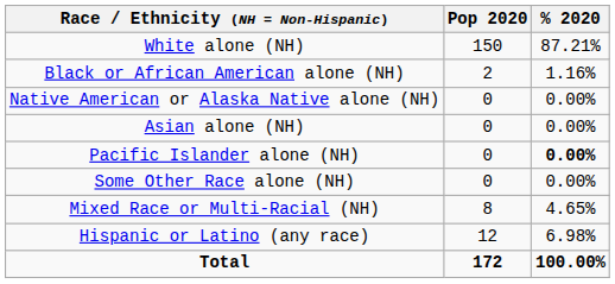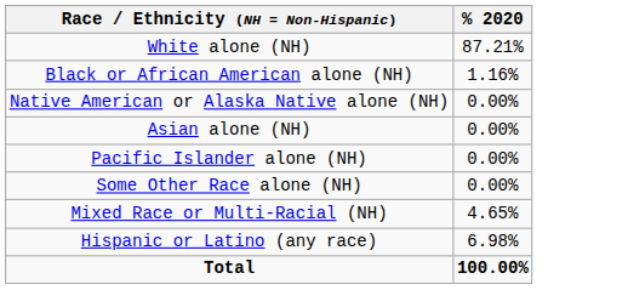 <table class="wikitable" style="text-align:center;">
 <tr>
 <th>Race / Ethnicity <small>(<em>NH = Non-Hispanic</em>)</small></th>
-<th>Pop 2020</th>
 <th>% 2020</th>
 </tr>
 <tr>
 <td><a href='#'>White</a> alone (NH)</td>
-<td>150</td>
 <td>87.21%</td>
 </tr>
 <tr>
 <td><a href='#'>Black or African American</a> alone (NH)</td>
-<td>2</td>
 <td>1.16%</td>
 </tr>
 <tr>
 <td><a href='#'>Native American</a> or <a href='#'>Alaska Native</a> alone (NH)</td>
-<td>0</td>
 <td>0.00%</td>
 </tr>
 <tr>
 <td><a href='#'>Asian</a> alone (NH)</td>
-<td>0</td>
 <td>0.00%</td>
 </tr>
 <tr>
 <td><a href='#'>Pacific Islander</a> alone (NH)</td>
-<td>0</td>
-<td><strong>0.00%</strong></td>
+<td>0.00%</td>
 </tr>
 <tr>
 <td><a href='#'>Some Other Race</a> alone (NH)</td>
-<td>0</td>
 <td>0.00%</td>
 </tr>
 <tr>
 <td><a href='#'>Mixed Race or Multi-Racial</a> (NH)</td>
-<td>8</td>
 <td>4.65%</td>
 </tr>
 <tr>
 <td><a href='#'>Hispanic or Latino</a> (any race)</td>
-<td>12</td>
 <td>6.98%</td>
 </tr>
 <tr>
 <td><strong>Total</strong></td>
-<td><strong>172</strong></td>
 <td><strong>100.00%</strong></td>
 </tr>
 </table>
